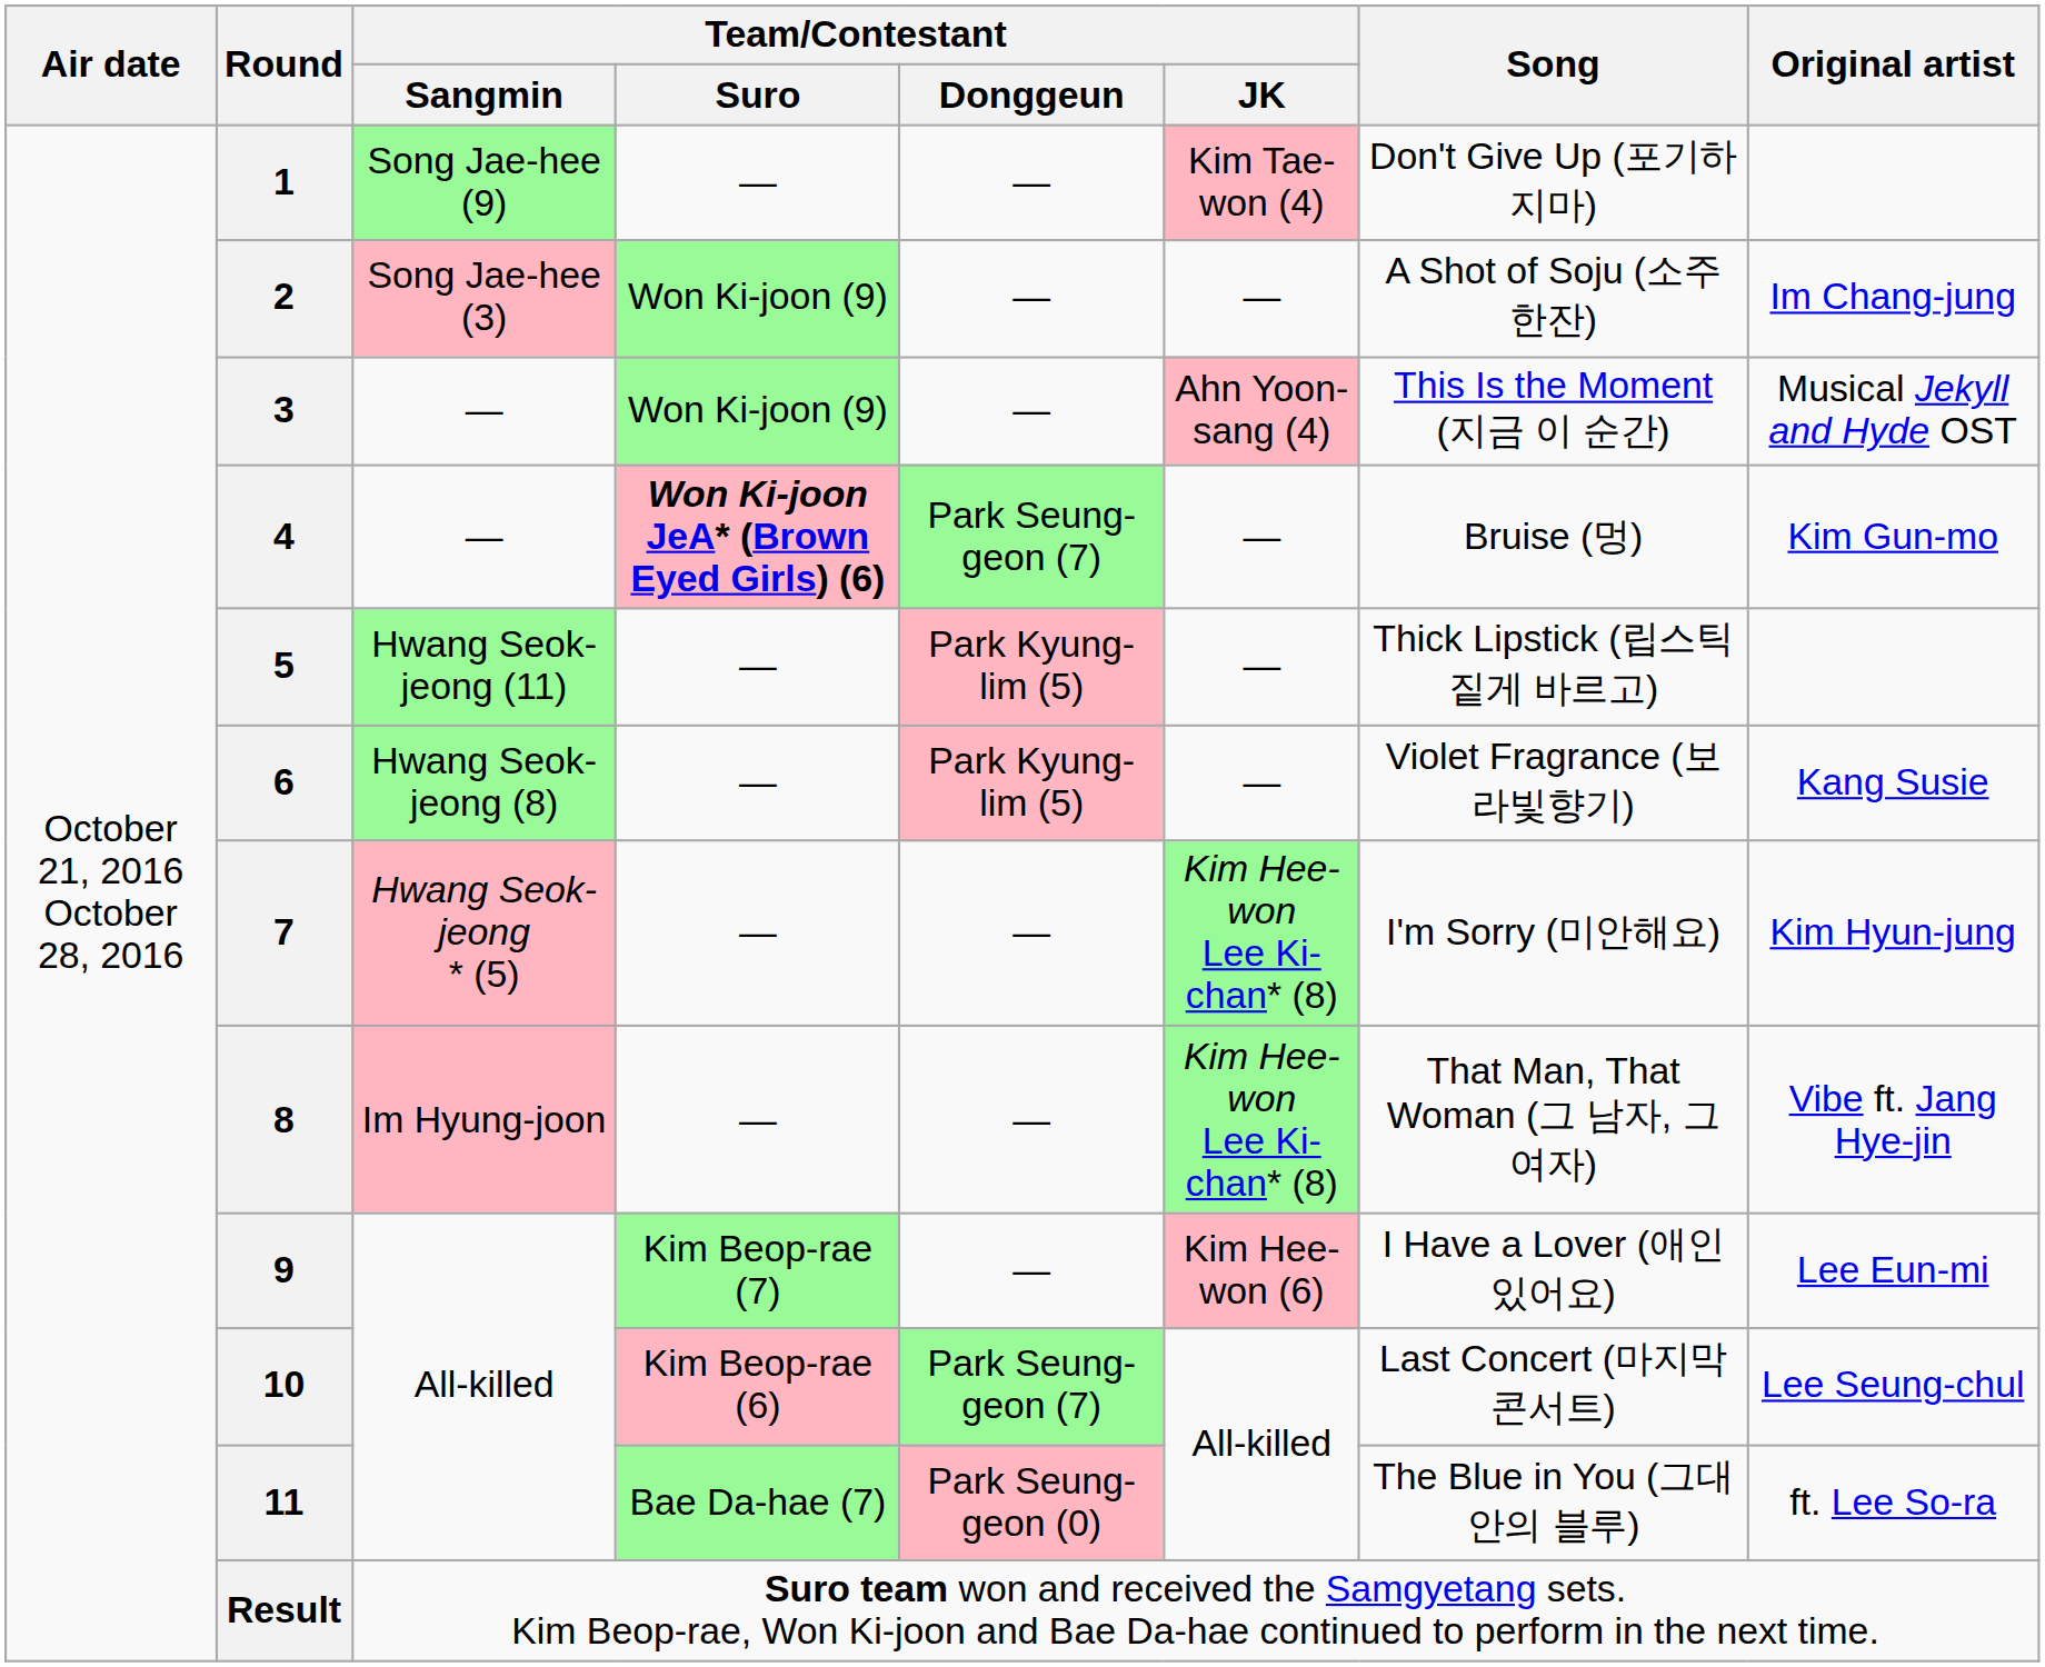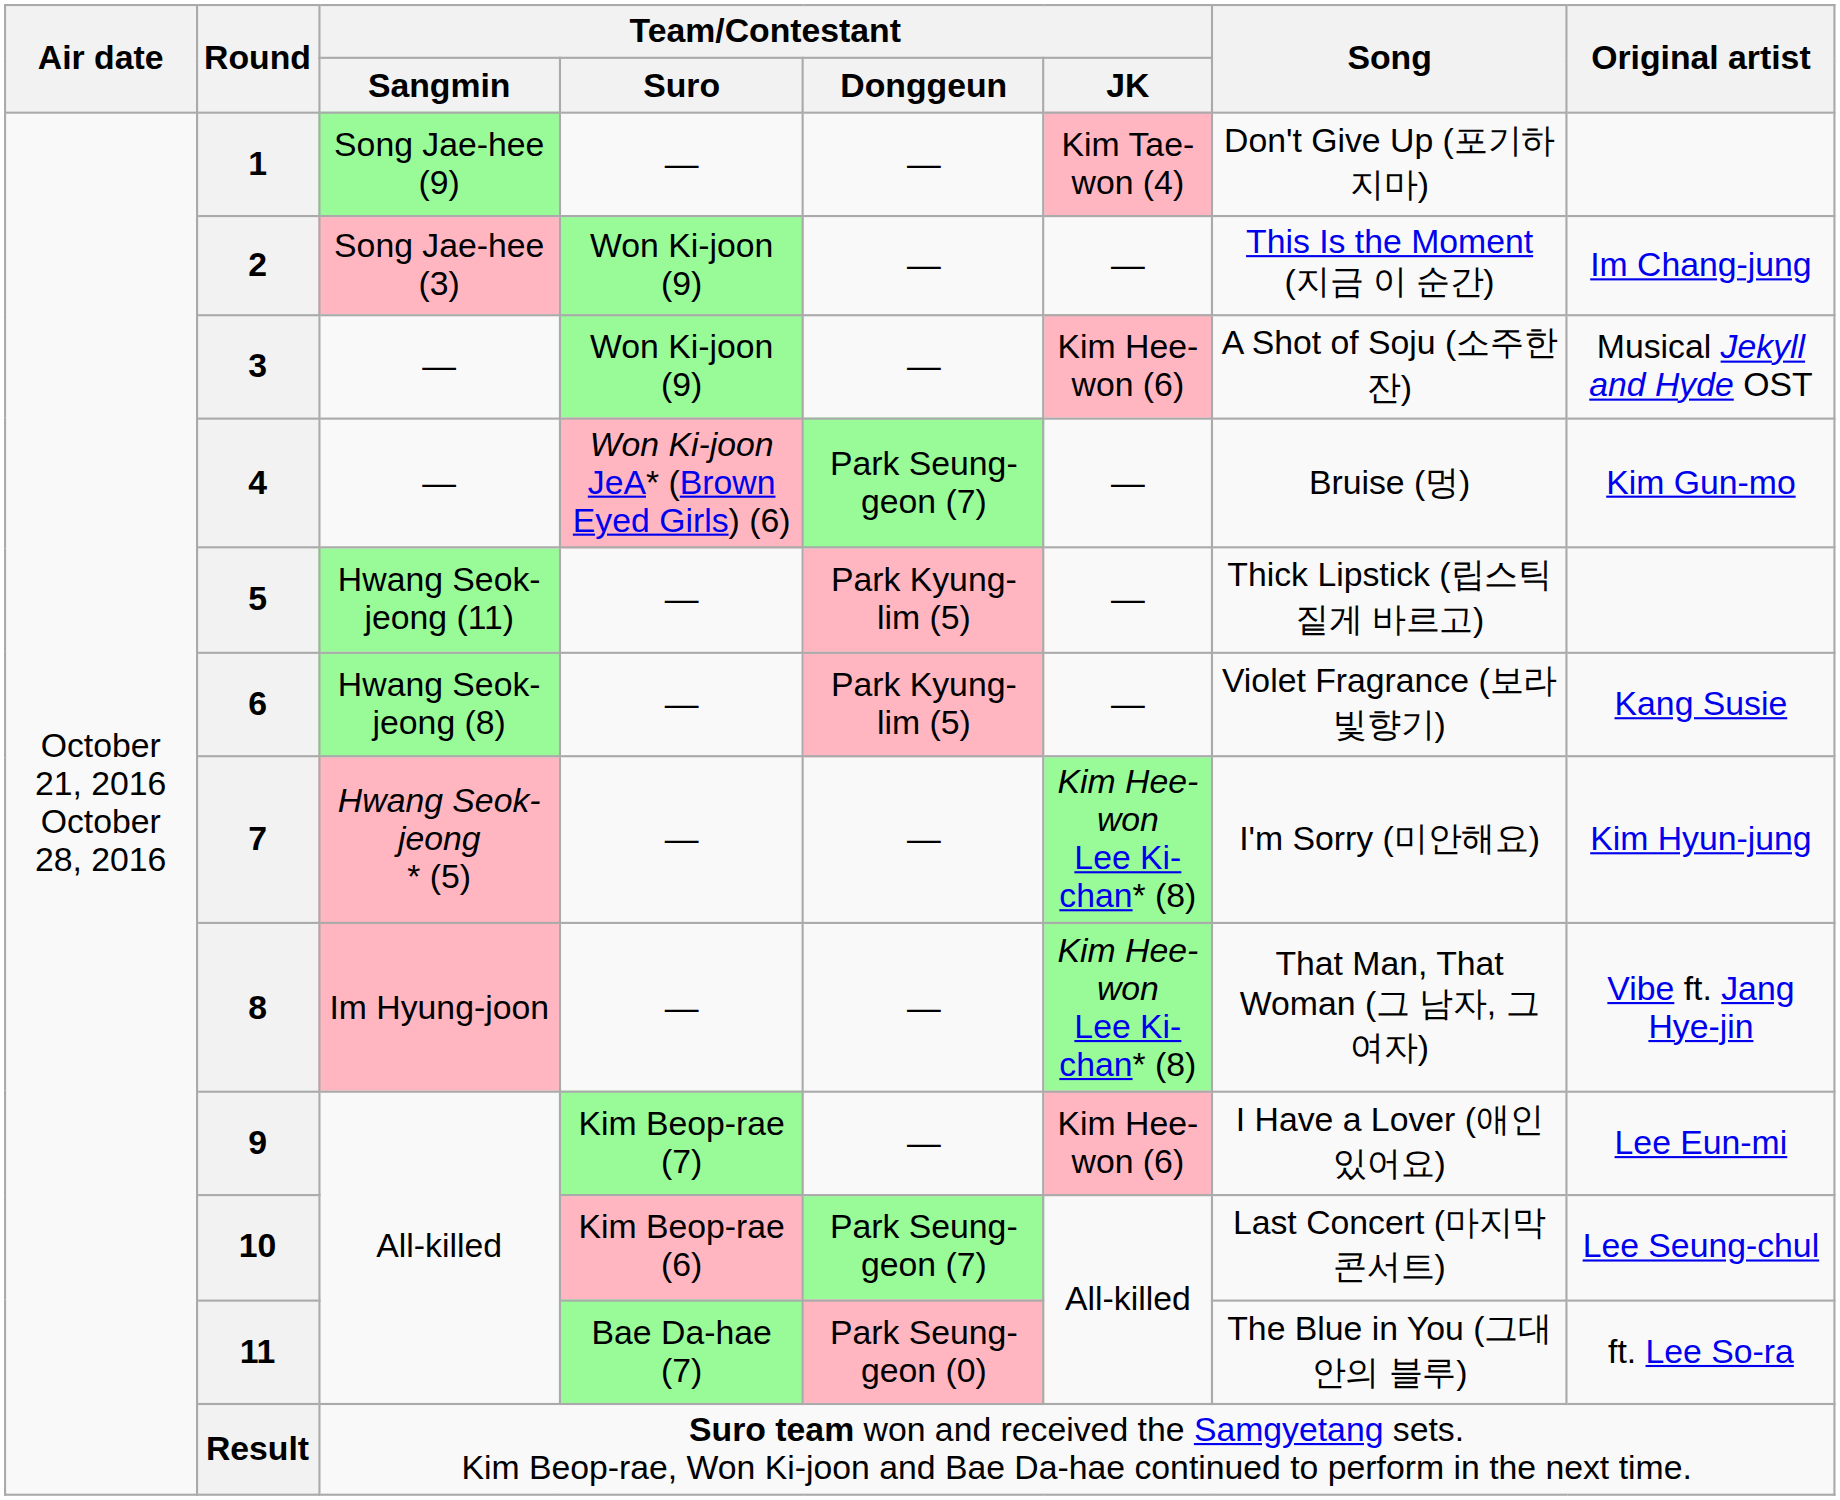 <table class="wikitable" style="text-align:center;">
 <tr>
 <th rowspan=2>Air date</th>
 <th rowspan=2>Round</th>
 <th colspan=4>Team/Contestant</th>
 <th rowspan=2>Song</th>
 <th rowspan=2>Original artist</th>
 </tr>
 <tr>
 <th>Sangmin</th>
 <th>Suro</th>
 <th>Donggeun</th>
 <th>JK</th>
 </tr>
 <tr>
 <td rowspan=12>October 21, 2016<br>October 28, 2016</td>
 <th>1</th>
 <td bgcolor=palegreen>Song Jae-hee (9)</td>
 <td>—</td>
 <td>—</td>
 <td bgcolor=lightpink>Kim Tae-won (4)</td>
 <td>Don't Give Up (포기하지마)</td>
 <td></td>
 </tr>
 <tr>
 <th>2</th>
 <td bgcolor=lightpink>Song Jae-hee (3)</td>
 <td bgcolor=palegreen>Won Ki-joon (9)</td>
 <td>—</td>
 <td>—</td>
-<td>A Shot of Soju (소주한잔)</td>
+<td><a href='#'>This Is the Moment</a>  (지금 이 순간)</td>
 <td><a href='#'>Im Chang-jung</a></td>
 </tr>
 <tr>
 <th>3</th>
 <td>—</td>
 <td bgcolor=palegreen>Won Ki-joon (9)</td>
 <td>—</td>
-<td bgcolor=lightpink>Ahn Yoon-sang (4)</td>
-<td><a href='#'>This Is the Moment</a>  (지금 이 순간)</td>
+<td bgcolor=lightpink>Kim Hee-won (6)</td>
+<td>A Shot of Soju (소주한잔)</td>
 <td>Musical <em><a href='#'>Jekyll and Hyde</a></em> OST</td>
 </tr>
 <tr>
 <th>4</th>
 <td>—</td>
-<td bgcolor=lightpink><strong><em>Won Ki-joon</em><br><a href='#'>JeA</a>* (<a href='#'>Brown Eyed Girls</a>) (6)</strong></td>
+<td bgcolor=lightpink><em>Won Ki-joon</em><br><a href='#'>JeA</a>* (<a href='#'>Brown Eyed Girls</a>) (6)</td>
 <td bgcolor=palegreen>Park Seung-geon (7)</td>
 <td>—</td>
 <td>Bruise (멍)</td>
 <td><a href='#'>Kim Gun-mo</a></td>
 </tr>
 <tr>
 <th>5</th>
 <td bgcolor=palegreen>Hwang Seok-jeong (11)</td>
 <td>—</td>
 <td bgcolor=lightpink>Park Kyung-lim (5)</td>
 <td>—</td>
 <td>Thick Lipstick (립스틱 짙게 바르고)</td>
 <td></td>
 </tr>
 <tr>
 <th>6</th>
 <td bgcolor=palegreen>Hwang Seok-jeong (8)</td>
 <td>—</td>
 <td bgcolor=lightpink>Park Kyung-lim (5)</td>
 <td>—</td>
 <td>Violet Fragrance (보라빛향기)</td>
 <td><a href='#'>Kang Susie</a></td>
 </tr>
 <tr>
 <th>7</th>
 <td bgcolor=lightpink><em>Hwang Seok-jeong</em><br>* (5)</td>
 <td>—</td>
 <td>—</td>
 <td bgcolor=palegreen><em>Kim Hee-won</em><br><a href='#'>Lee Ki-chan</a>* (8)</td>
 <td>I'm Sorry (미안해요)</td>
 <td><a href='#'>Kim Hyun-jung</a></td>
 </tr>
 <tr>
 <th>8</th>
 <td bgcolor=lightpink>Im Hyung-joon</td>
 <td>—</td>
 <td>—</td>
 <td bgcolor=palegreen><em>Kim Hee-won</em><br><a href='#'>Lee Ki-chan</a>* (8)</td>
 <td>That Man, That Woman (그 남자, 그 여자)</td>
 <td><a href='#'>Vibe</a> ft. <a href='#'>Jang Hye-jin</a></td>
 </tr>
 <tr>
 <th>9</th>
 <td rowspan=3>All-killed</td>
 <td bgcolor=palegreen>Kim Beop-rae (7)</td>
 <td>—</td>
 <td bgcolor=lightpink>Kim Hee-won (6)</td>
 <td>I Have a Lover (애인 있어요)</td>
 <td><a href='#'>Lee Eun-mi</a></td>
 </tr>
 <tr>
 <th>10</th>
 <td bgcolor=lightpink>Kim Beop-rae (6)</td>
 <td bgcolor=palegreen>Park Seung-geon (7)</td>
 <td rowspan=2>All-killed</td>
 <td>Last Concert (마지막 콘서트)</td>
 <td><a href='#'>Lee Seung-chul</a></td>
 </tr>
 <tr>
 <th>11</th>
 <td bgcolor=palegreen>Bae Da-hae (7)</td>
 <td bgcolor=lightpink>Park Seung-geon (0)</td>
 <td>The Blue in You (그대 안의 블루)</td>
 <td> ft. <a href='#'>Lee So-ra</a></td>
 </tr>
 <tr>
 <th>Result</th>
 <td colspan=6><strong>Suro team</strong> won and received the <a href='#'>Samgyetang</a> sets.<br>Kim Beop-rae, Won Ki-joon and Bae Da-hae continued to perform in the next time.</td>
 </tr>
 </table>
